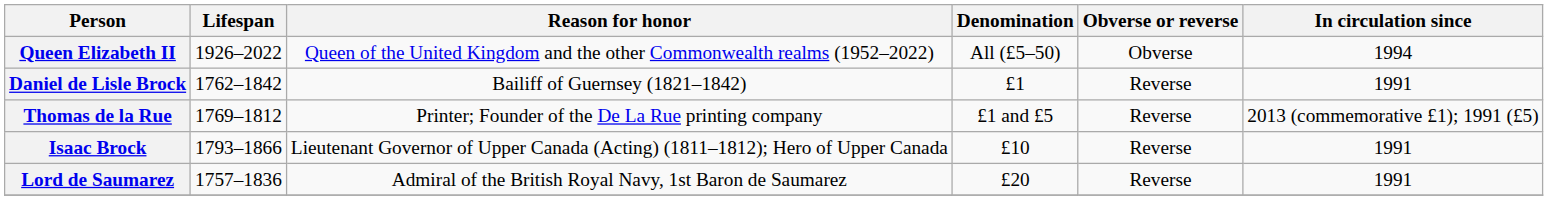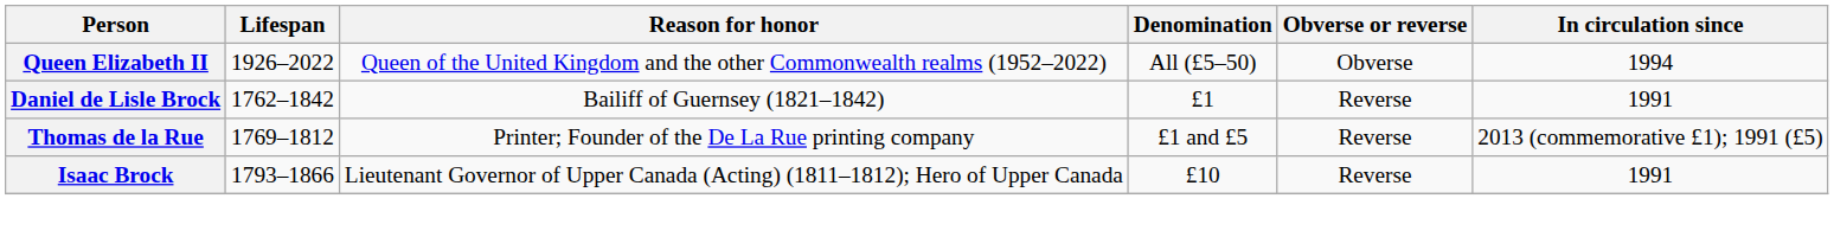 <table class="wikitable" style="font-size: 95%; text-align:center;">
 <tr>
 <th>Person</th>
 <th>Lifespan</th>
 <th>Reason for honor</th>
 <th>Denomination</th>
 <th>Obverse or reverse</th>
 <th>In circulation since</th>
 </tr>
 <tr>
 <th><a href='#'>Queen Elizabeth II</a></th>
 <td>1926–2022</td>
 <td><a href='#'>Queen of the United Kingdom</a> and the other <a href='#'>Commonwealth realms</a> (1952–2022)</td>
 <td>All (£5–50)</td>
 <td>Obverse</td>
 <td>1994</td>
 </tr>
 <tr>
 <th><a href='#'>Daniel de Lisle Brock</a></th>
 <td>1762–1842</td>
 <td>Bailiff of Guernsey (1821–1842)</td>
 <td>£1</td>
 <td>Reverse</td>
 <td>1991</td>
 </tr>
 <tr>
 <th><a href='#'>Thomas de la Rue</a></th>
 <td>1769–1812</td>
 <td>Printer; Founder of the <a href='#'>De La Rue</a> printing company</td>
 <td>£1 and £5</td>
 <td>Reverse</td>
 <td>2013 (commemorative £1); 1991 (£5)</td>
 </tr>
 <tr>
 <th><a href='#'>Isaac Brock</a></th>
 <td>1793–1866</td>
 <td>Lieutenant Governor of Upper Canada (Acting) (1811–1812); Hero of Upper Canada</td>
 <td>£10</td>
 <td>Reverse</td>
 <td>1991</td>
 </tr>
 <tr>
-<th><a href='#'>Lord de Saumarez</a></th>
-<td>1757–1836</td>
-<td>Admiral of the British Royal Navy, 1st Baron de Saumarez</td>
-<td>£20</td>
-<td>Reverse</td>
-<td>1991</td>
-</tr>
-<tr>
 </tr>
 </table>
